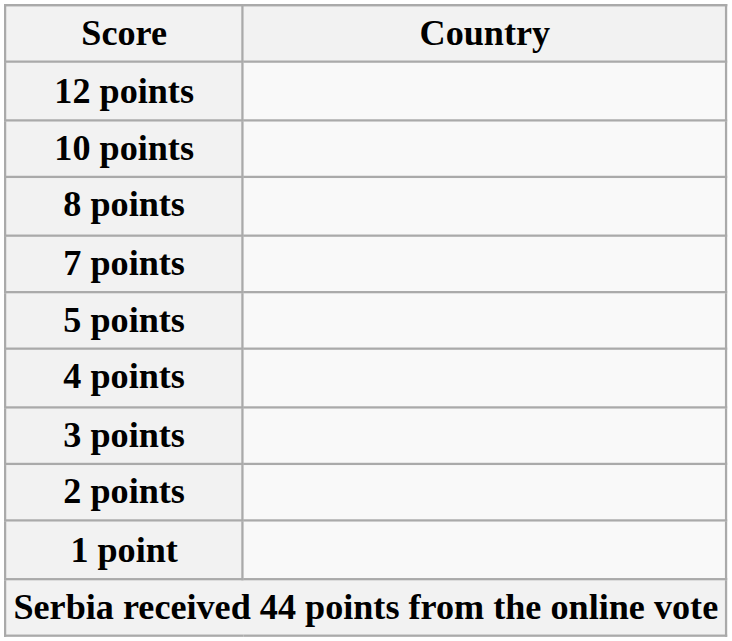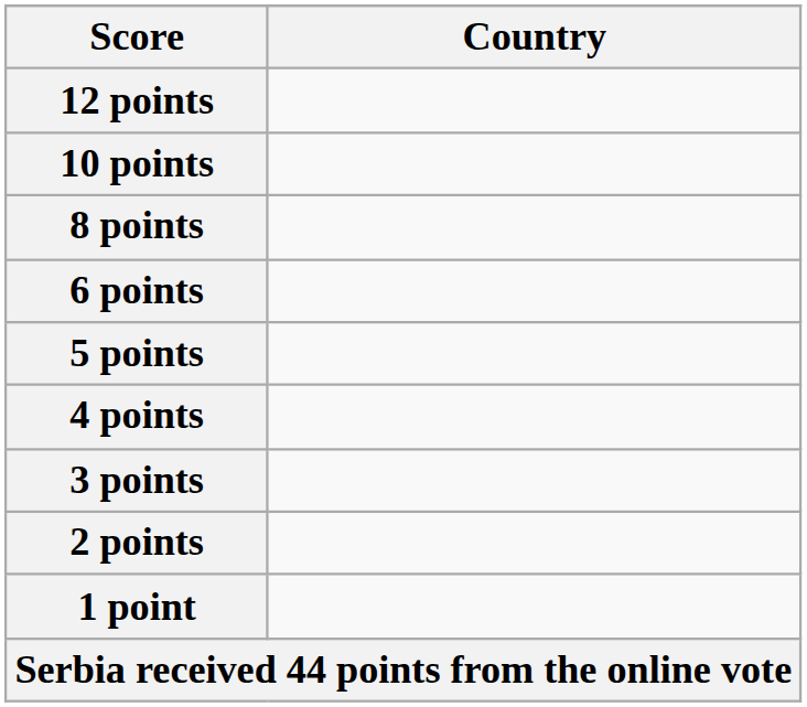 <table class="wikitable">
 <tr>
 </tr>
 <tr>
 <th scope="col" width="33%">Score</th>
 <th scope="col">Country</th>
 </tr>
 <tr>
 <th scope="row">12 points</th>
 <td></td>
 </tr>
 <tr>
 <th scope="row">10 points</th>
 <td></td>
 </tr>
 <tr>
 <th scope="row">8 points</th>
 <td></td>
 </tr>
 <tr>
-<th scope="row">7 points</th>
+<th scope="row">6 points</th>
 <td></td>
 </tr>
 <tr>
 <th scope="row">5 points</th>
 <td></td>
 </tr>
 <tr>
 <th scope="row">4 points</th>
 <td></td>
 </tr>
 <tr>
 <th scope="row">3 points</th>
 <td></td>
 </tr>
 <tr>
 <th scope="row">2 points</th>
 <td></td>
 </tr>
 <tr>
 <th scope="row">1 point</th>
 <td></td>
 </tr>
 <tr>
 <th colspan="2">Serbia received 44 points from the online vote</th>
 </tr>
 </table>
